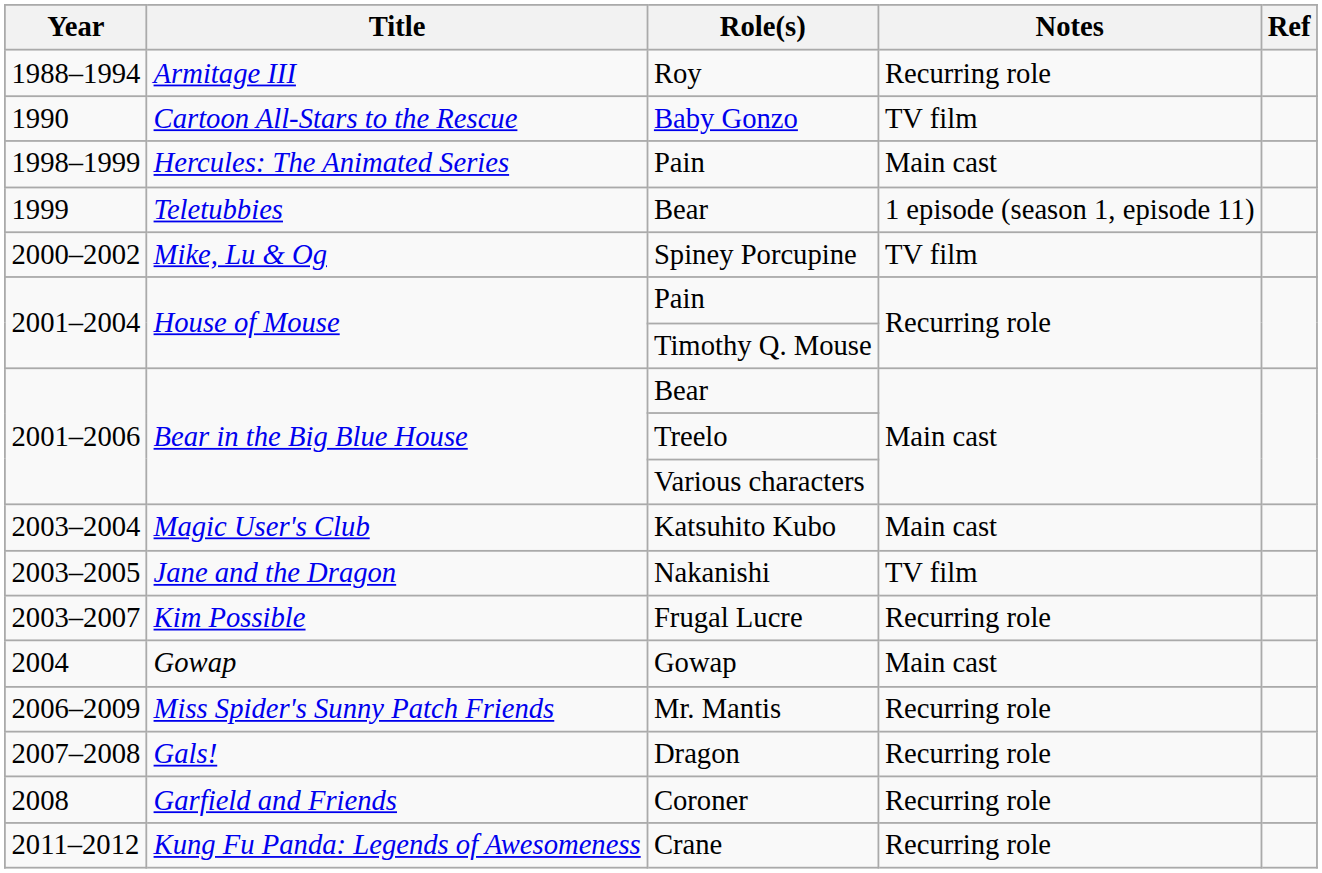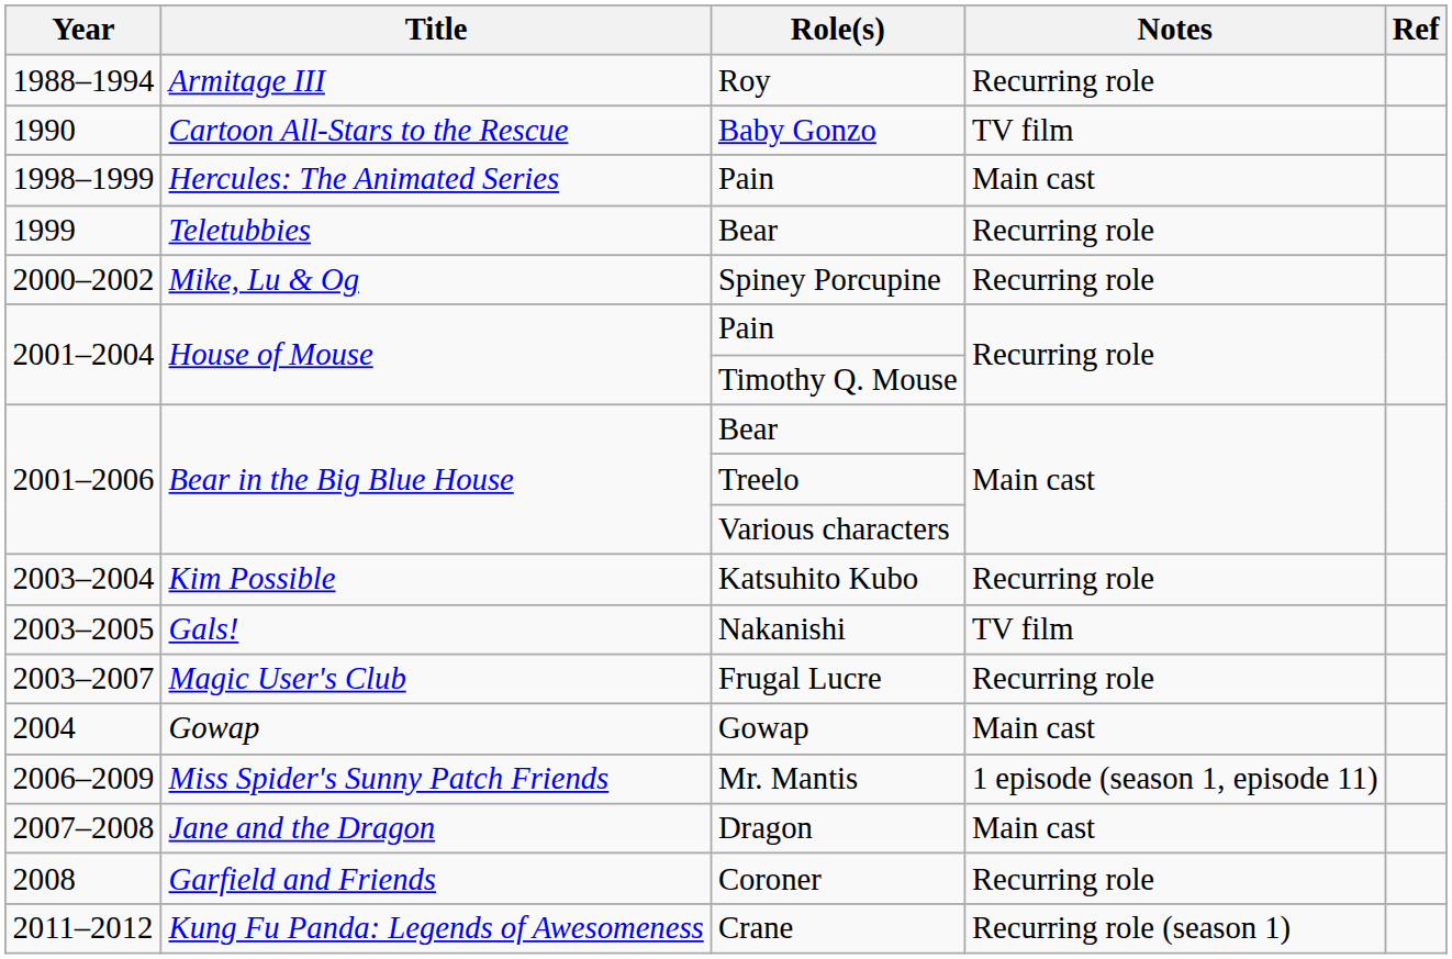 <table class="wikitable plainrowheaders sortable">
 <tr>
 <th scope="col">Year</th>
 <th scope="col">Title</th>
 <th scope="col">Role(s)</th>
 <th scope="col">Notes</th>
 <th scope="col" class="unsortable">Ref</th>
 </tr>
 <tr>
 <td>1988–1994</td>
 <td><em><a href='#'>Armitage III</a></em></td>
 <td>Roy</td>
 <td>Recurring role</td>
 <td></td>
 </tr>
 <tr>
 <td>1990</td>
 <td><em><a href='#'>Cartoon All-Stars to the Rescue</a></em></td>
 <td><a href='#'>Baby Gonzo</a></td>
 <td>TV film</td>
 <td></td>
 </tr>
 <tr>
 <td>1998–1999</td>
 <td><em><a href='#'>Hercules: The Animated Series</a></em></td>
 <td>Pain</td>
 <td>Main cast</td>
 <td></td>
 </tr>
 <tr>
 <td>1999</td>
 <td><em><a href='#'>Teletubbies</a></em></td>
 <td>Bear</td>
-<td>1 episode (season 1, episode 11)</td>
+<td>Recurring role</td>
 <td></td>
 </tr>
 <tr>
 <td>2000–2002</td>
 <td><em><a href='#'>Mike, Lu & Og</a></em></td>
 <td>Spiney Porcupine</td>
-<td>TV film</td>
+<td>Recurring role</td>
 <td></td>
 </tr>
 <tr>
 <td rowspan=2>2001–2004</td>
 <td rowspan=2><em><a href='#'>House of Mouse</a></em></td>
 <td>Pain</td>
 <td rowspan=2>Recurring role</td>
 <td rowspan=2></td>
 </tr>
 <tr>
 <td>Timothy Q. Mouse</td>
 </tr>
 <tr>
 <td rowspan=3>2001–2006</td>
 <td rowspan=3><em><a href='#'>Bear in the Big Blue House</a></em></td>
 <td>Bear</td>
 <td rowspan=3>Main cast</td>
 <td rowspan=3></td>
 </tr>
 <tr>
 <td>Treelo</td>
 </tr>
 <tr>
 <td>Various characters</td>
 </tr>
 <tr>
 <td>2003–2004</td>
-<td><em><a href='#'>Magic User's Club</a></em></td>
+<td><em><a href='#'>Kim Possible</a></em></td>
 <td>Katsuhito Kubo</td>
-<td>Main cast</td>
+<td>Recurring role</td>
 <td></td>
 </tr>
 <tr>
 <td>2003–2005</td>
-<td><em><a href='#'>Jane and the Dragon</a></em></td>
+<td><em><a href='#'>Gals!</a></em></td>
 <td>Nakanishi</td>
 <td>TV film</td>
 <td></td>
 </tr>
 <tr>
 <td>2003–2007</td>
-<td><em><a href='#'>Kim Possible</a></em></td>
+<td><em><a href='#'>Magic User's Club</a></em></td>
 <td>Frugal Lucre</td>
 <td>Recurring role</td>
 <td></td>
 </tr>
 <tr>
 <td>2004</td>
 <td><em>Gowap</em></td>
 <td>Gowap</td>
 <td>Main cast</td>
 <td></td>
 </tr>
 <tr>
 <td>2006–2009</td>
 <td><em><a href='#'>Miss Spider's Sunny Patch Friends</a></em></td>
 <td>Mr. Mantis</td>
-<td>Recurring role</td>
+<td>1 episode (season 1, episode 11)</td>
 <td></td>
 </tr>
 <tr>
 <td>2007–2008</td>
-<td><em><a href='#'>Gals!</a></em></td>
+<td><em><a href='#'>Jane and the Dragon</a></em></td>
 <td>Dragon</td>
-<td>Recurring role</td>
+<td>Main cast</td>
 <td></td>
 </tr>
 <tr>
 <td>2008</td>
 <td><em><a href='#'>Garfield and Friends</a></em></td>
 <td>Coroner</td>
 <td>Recurring role</td>
 <td></td>
 </tr>
 <tr>
 <td>2011–2012</td>
 <td><em><a href='#'>Kung Fu Panda: Legends of Awesomeness</a></em></td>
 <td>Crane</td>
-<td>Recurring role</td>
+<td>Recurring role (season 1)</td>
 <td></td>
 </tr>
 </table>
